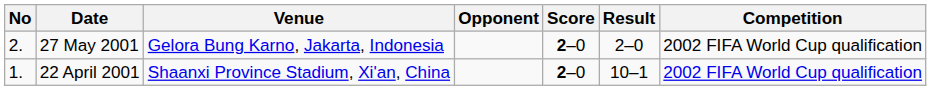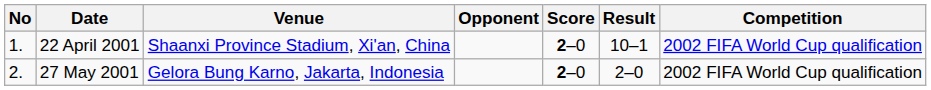 <table class="wikitable" style="font-size:85%;">
 <tr>
 <th>No</th>
 <th>Date</th>
 <th>Venue</th>
 <th>Opponent</th>
 <th>Score</th>
 <th>Result</th>
 <th>Competition</th>
 </tr>
 <tr>
+<td>1.</td>
+<td>22 April 2001</td>
+<td><a href='#'>Shaanxi Province Stadium</a>, <a href='#'>Xi'an</a>, <a href='#'>China</a></td>
+<td></td>
+<td align=center><strong>2</strong>–0</td>
+<td align=center>10–1</td>
+<td><a href='#'>2002 FIFA World Cup qualification</a></td>
+</tr>
+<tr>
 <td>2.</td>
 <td>27 May 2001</td>
 <td><a href='#'>Gelora Bung Karno</a>, <a href='#'>Jakarta</a>, <a href='#'>Indonesia</a></td>
 <td></td>
 <td align=center><strong>2</strong>–0</td>
 <td align=center>2–0</td>
 <td>2002 FIFA World Cup qualification</td>
 </tr>
-<tr>
-<td>1.</td>
-<td>22 April 2001</td>
-<td><a href='#'>Shaanxi Province Stadium</a>, <a href='#'>Xi'an</a>, <a href='#'>China</a></td>
-<td></td>
-<td align=center><strong>2</strong>–0</td>
-<td align=center>10–1</td>
-<td><a href='#'>2002 FIFA World Cup qualification</a></td>
-</tr>
 </table>
